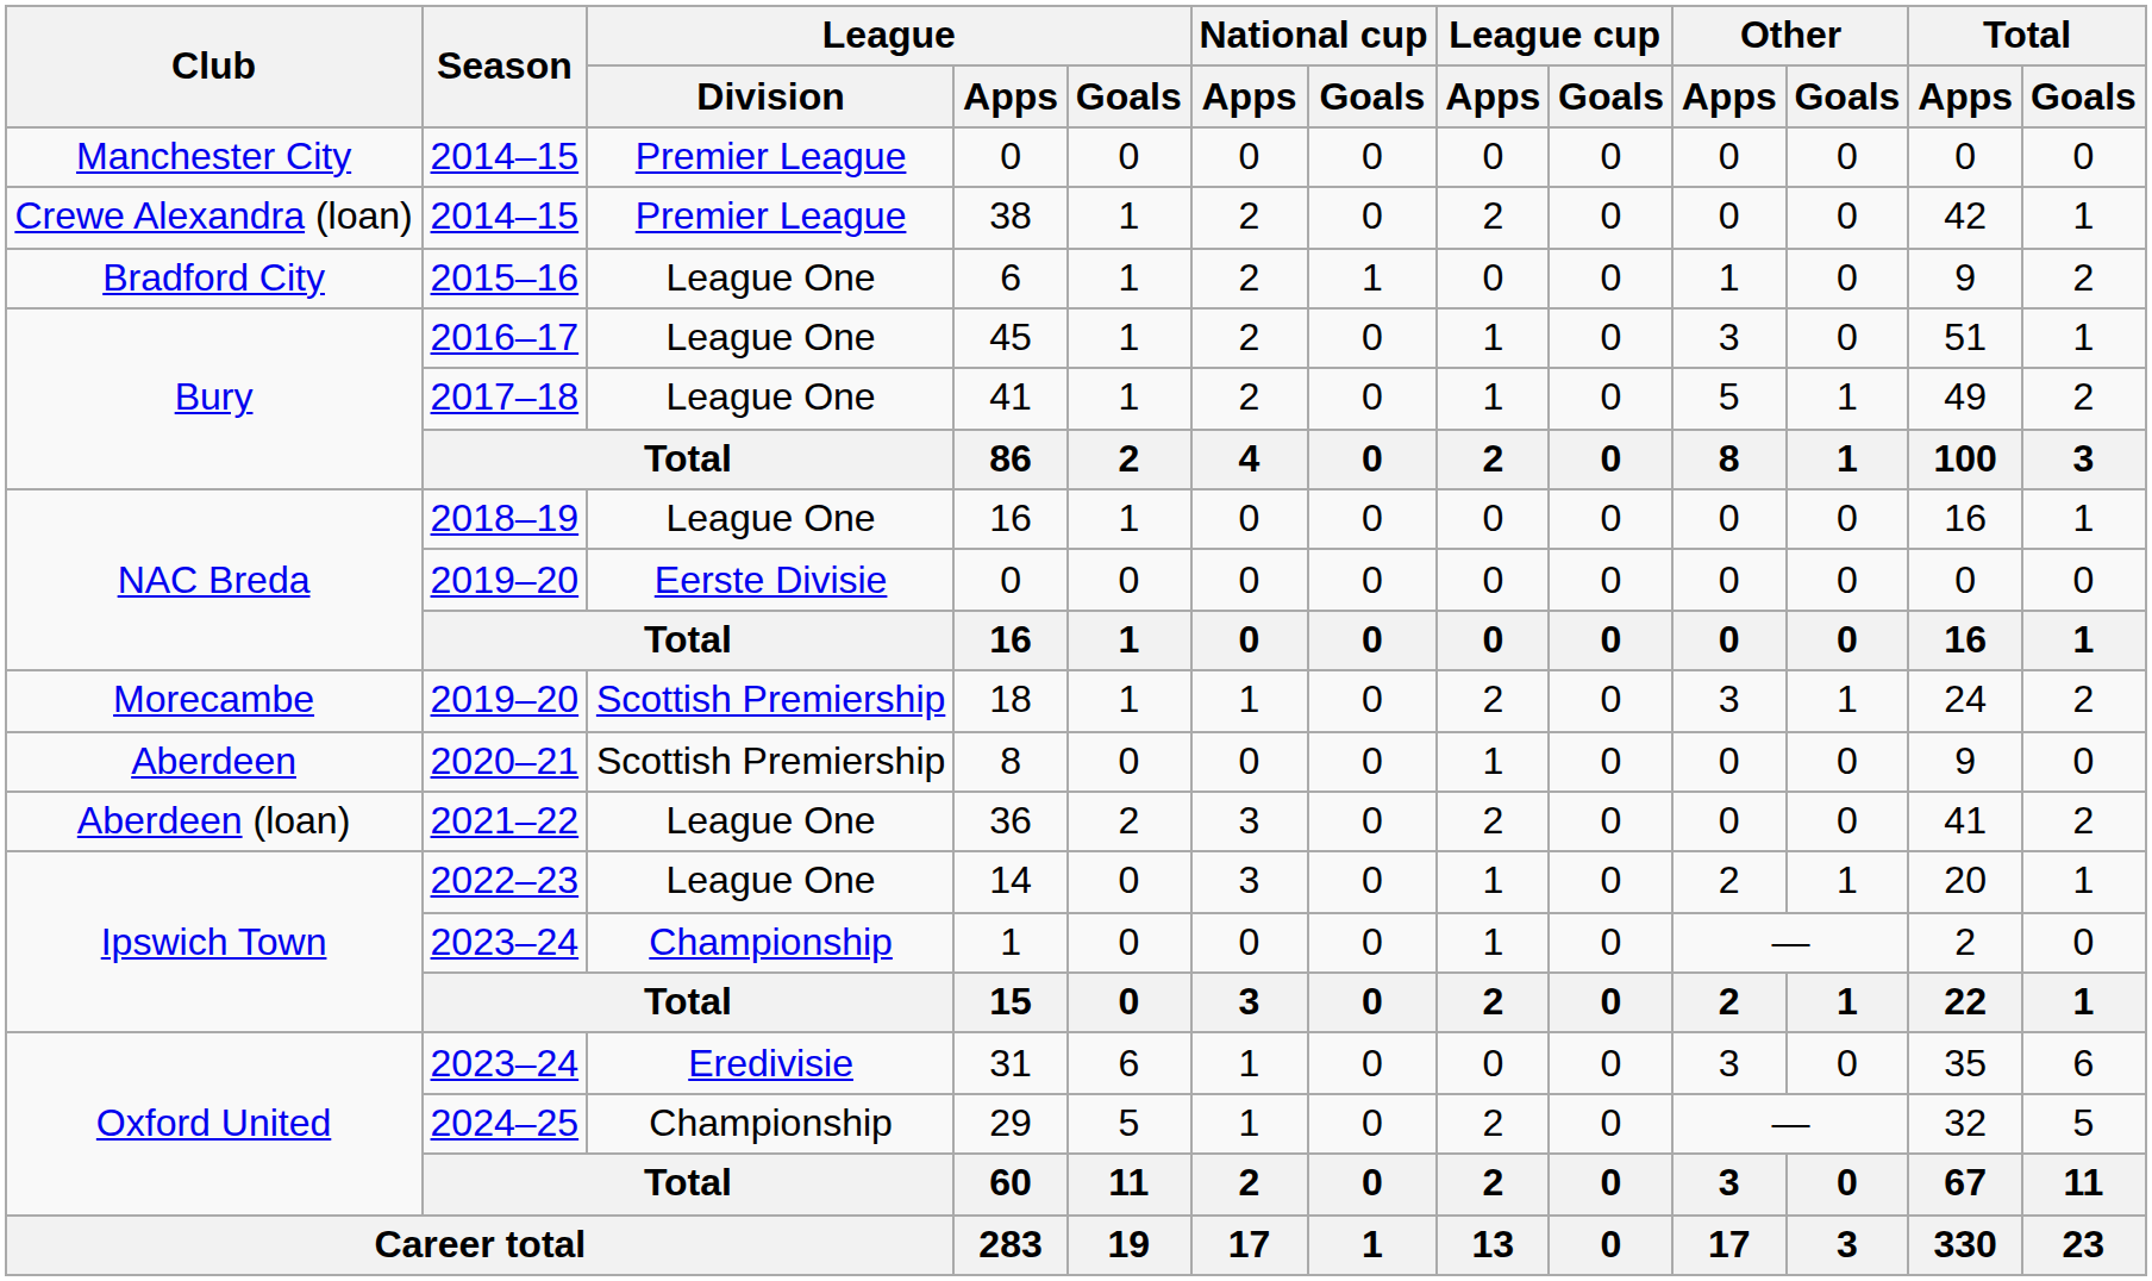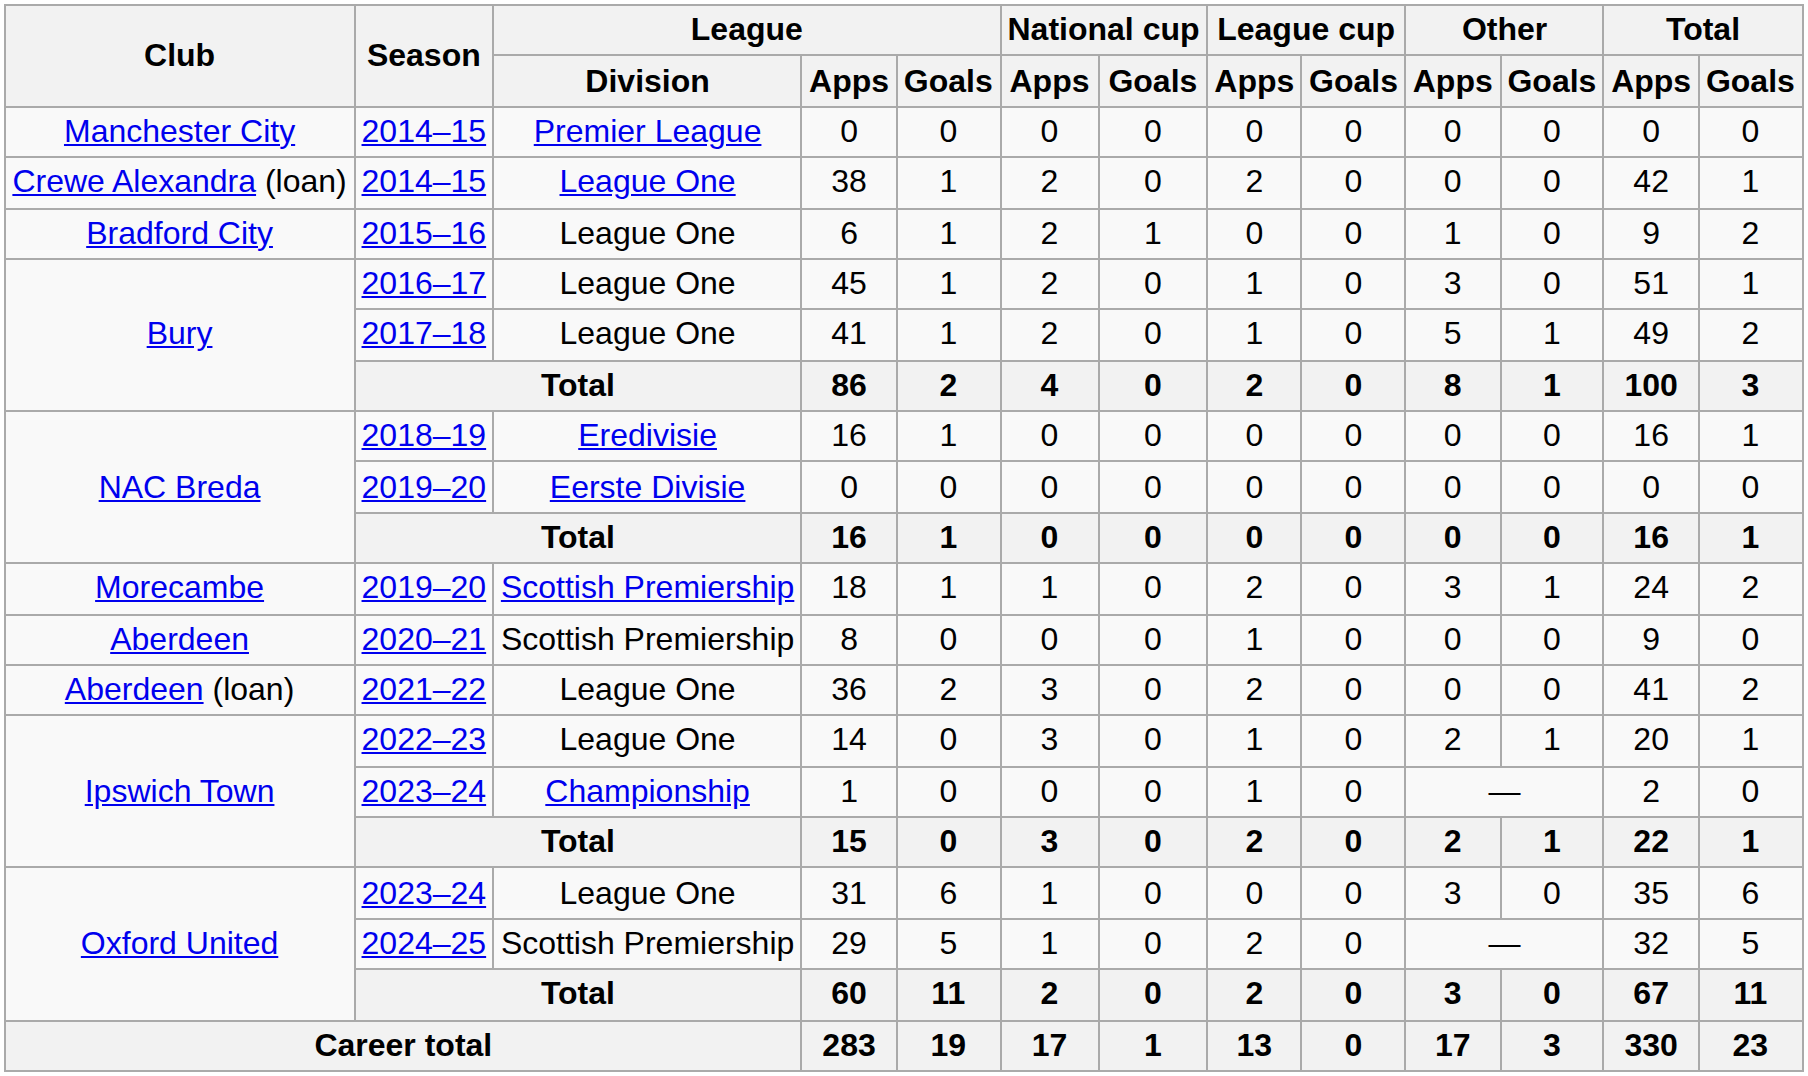 <table class="wikitable" style="text-align: center;">
 <tr>
 <th rowspan="2">Club</th>
 <th rowspan="2">Season</th>
 <th colspan="3">League</th>
 <th colspan="2">National cup</th>
 <th colspan="2">League cup</th>
 <th colspan="2">Other</th>
 <th colspan="2">Total</th>
 </tr>
 <tr>
 <th>Division</th>
 <th>Apps</th>
 <th>Goals</th>
 <th>Apps</th>
 <th>Goals</th>
 <th>Apps</th>
 <th>Goals</th>
 <th>Apps</th>
 <th>Goals</th>
 <th>Apps</th>
 <th>Goals</th>
 </tr>
 <tr>
 <td><a href='#'>Manchester City</a></td>
 <td><a href='#'>2014–15</a></td>
 <td><a href='#'>Premier League</a></td>
 <td>0</td>
 <td>0</td>
 <td>0</td>
 <td>0</td>
 <td>0</td>
 <td>0</td>
 <td>0</td>
 <td>0</td>
 <td>0</td>
 <td>0</td>
 </tr>
 <tr>
 <td><a href='#'>Crewe Alexandra</a> (loan)</td>
 <td><a href='#'>2014–15</a></td>
-<td><a href='#'>Premier League</a></td>
+<td><a href='#'>League One</a></td>
 <td>38</td>
 <td>1</td>
 <td>2</td>
 <td>0</td>
 <td>2</td>
 <td>0</td>
 <td>0</td>
 <td>0</td>
 <td>42</td>
 <td>1</td>
 </tr>
 <tr>
 <td><a href='#'>Bradford City</a></td>
 <td><a href='#'>2015–16</a></td>
 <td>League One</td>
 <td>6</td>
 <td>1</td>
 <td>2</td>
 <td>1</td>
 <td>0</td>
 <td>0</td>
 <td>1</td>
 <td>0</td>
 <td>9</td>
 <td>2</td>
 </tr>
 <tr>
 <td rowspan="3"><a href='#'>Bury</a></td>
 <td><a href='#'>2016–17</a></td>
 <td>League One</td>
 <td>45</td>
 <td>1</td>
 <td>2</td>
 <td>0</td>
 <td>1</td>
 <td>0</td>
 <td>3</td>
 <td>0</td>
 <td>51</td>
 <td>1</td>
 </tr>
 <tr>
 <td><a href='#'>2017–18</a></td>
 <td>League One</td>
 <td>41</td>
 <td>1</td>
 <td>2</td>
 <td>0</td>
 <td>1</td>
 <td>0</td>
 <td>5</td>
 <td>1</td>
 <td>49</td>
 <td>2</td>
 </tr>
 <tr>
 <th colspan="2">Total</th>
 <th>86</th>
 <th>2</th>
 <th>4</th>
 <th>0</th>
 <th>2</th>
 <th>0</th>
 <th>8</th>
 <th>1</th>
 <th>100</th>
 <th>3</th>
 </tr>
 <tr>
 <td rowspan="3"><a href='#'>NAC Breda</a></td>
 <td><a href='#'>2018–19</a></td>
-<td>League One</td>
+<td><a href='#'>Eredivisie</a></td>
 <td>16</td>
 <td>1</td>
 <td>0</td>
 <td>0</td>
 <td>0</td>
 <td>0</td>
 <td>0</td>
 <td>0</td>
 <td>16</td>
 <td>1</td>
 </tr>
 <tr>
 <td><a href='#'>2019–20</a></td>
 <td><a href='#'>Eerste Divisie</a></td>
 <td>0</td>
 <td>0</td>
 <td>0</td>
 <td>0</td>
 <td>0</td>
 <td>0</td>
 <td>0</td>
 <td>0</td>
 <td>0</td>
 <td>0</td>
 </tr>
 <tr>
 <th colspan="2">Total</th>
 <th>16</th>
 <th>1</th>
 <th>0</th>
 <th>0</th>
 <th>0</th>
 <th>0</th>
 <th>0</th>
 <th>0</th>
 <th>16</th>
 <th>1</th>
 </tr>
 <tr>
 <td><a href='#'>Morecambe</a></td>
 <td><a href='#'>2019–20</a></td>
 <td><a href='#'>Scottish Premiership</a></td>
 <td>18</td>
 <td>1</td>
 <td>1</td>
 <td>0</td>
 <td>2</td>
 <td>0</td>
 <td>3</td>
 <td>1</td>
 <td>24</td>
 <td>2</td>
 </tr>
 <tr>
 <td><a href='#'>Aberdeen</a></td>
 <td><a href='#'>2020–21</a></td>
 <td>Scottish Premiership</td>
 <td>8</td>
 <td>0</td>
 <td>0</td>
 <td>0</td>
 <td>1</td>
 <td>0</td>
 <td>0</td>
 <td>0</td>
 <td>9</td>
 <td>0</td>
 </tr>
 <tr>
 <td><a href='#'>Aberdeen</a> (loan)</td>
 <td><a href='#'>2021–22</a></td>
 <td>League One</td>
 <td>36</td>
 <td>2</td>
 <td>3</td>
 <td>0</td>
 <td>2</td>
 <td>0</td>
 <td>0</td>
 <td>0</td>
 <td>41</td>
 <td>2</td>
 </tr>
 <tr>
 <td rowspan="3"><a href='#'>Ipswich Town</a></td>
 <td><a href='#'>2022–23</a></td>
 <td>League One</td>
 <td>14</td>
 <td>0</td>
 <td>3</td>
 <td>0</td>
 <td>1</td>
 <td>0</td>
 <td>2</td>
 <td>1</td>
 <td>20</td>
 <td>1</td>
 </tr>
 <tr>
 <td><a href='#'>2023–24</a></td>
 <td><a href='#'>Championship</a></td>
 <td>1</td>
 <td>0</td>
 <td>0</td>
 <td>0</td>
 <td>1</td>
 <td>0</td>
 <td colspan="2">—</td>
 <td>2</td>
 <td>0</td>
 </tr>
 <tr>
 <th colspan="2">Total</th>
 <th>15</th>
 <th>0</th>
 <th>3</th>
 <th>0</th>
 <th>2</th>
 <th>0</th>
 <th>2</th>
 <th>1</th>
 <th>22</th>
 <th>1</th>
 </tr>
 <tr>
 <td rowspan="3"><a href='#'>Oxford United</a></td>
 <td><a href='#'>2023–24</a></td>
-<td><a href='#'>Eredivisie</a></td>
+<td>League One</td>
 <td>31</td>
 <td>6</td>
 <td>1</td>
 <td>0</td>
 <td>0</td>
 <td>0</td>
 <td>3</td>
 <td>0</td>
 <td>35</td>
 <td>6</td>
 </tr>
 <tr>
 <td><a href='#'>2024–25</a></td>
-<td>Championship</td>
+<td>Scottish Premiership</td>
 <td>29</td>
 <td>5</td>
 <td>1</td>
 <td>0</td>
 <td>2</td>
 <td>0</td>
 <td colspan="2">—</td>
 <td>32</td>
 <td>5</td>
 </tr>
 <tr>
 <th colspan="2">Total</th>
 <th>60</th>
 <th>11</th>
 <th>2</th>
 <th>0</th>
 <th>2</th>
 <th>0</th>
 <th>3</th>
 <th>0</th>
 <th>67</th>
 <th>11</th>
 </tr>
 <tr>
 <th colspan="3">Career total</th>
 <th>283</th>
 <th>19</th>
 <th>17</th>
 <th>1</th>
 <th>13</th>
 <th>0</th>
 <th>17</th>
 <th>3</th>
 <th>330</th>
 <th>23</th>
 </tr>
 </table>
